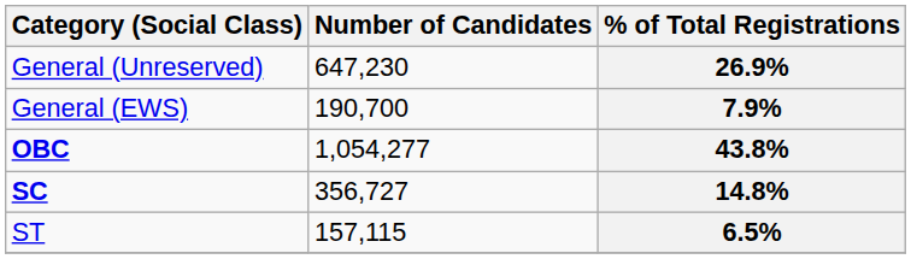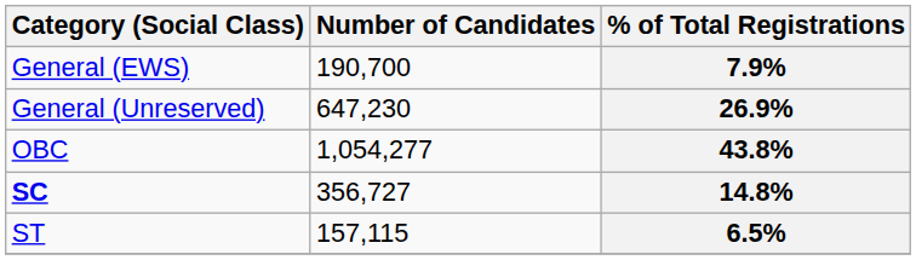 <table class="wikitable">
 <tr>
 <th>Category (Social Class)</th>
 <th>Number of Candidates</th>
 <th>% of Total Registrations</th>
 </tr>
 <tr>
+<td><a href='#'>General (EWS)</a></td>
+<td>190,700</td>
+<th>7.9%</th>
+</tr>
+<tr>
 <td><a href='#'>General (Unreserved)</a></td>
 <td>647,230</td>
 <th>26.9%</th>
 </tr>
 <tr>
-<td><a href='#'>General (EWS)</a></td>
-<td>190,700</td>
-<th>7.9%</th>
-</tr>
-<tr>
-<td><strong><a href='#'>OBC</a></strong></td>
+<td><a href='#'>OBC</a></td>
 <td>1,054,277</td>
 <th>43.8%</th>
 </tr>
 <tr>
 <td><strong><a href='#'>SC</a></strong></td>
 <td>356,727</td>
 <th>14.8%</th>
 </tr>
 <tr>
 <td><a href='#'>ST</a></td>
 <td>157,115</td>
 <th>6.5%</th>
 </tr>
 <tr>
 </tr>
 </table>
